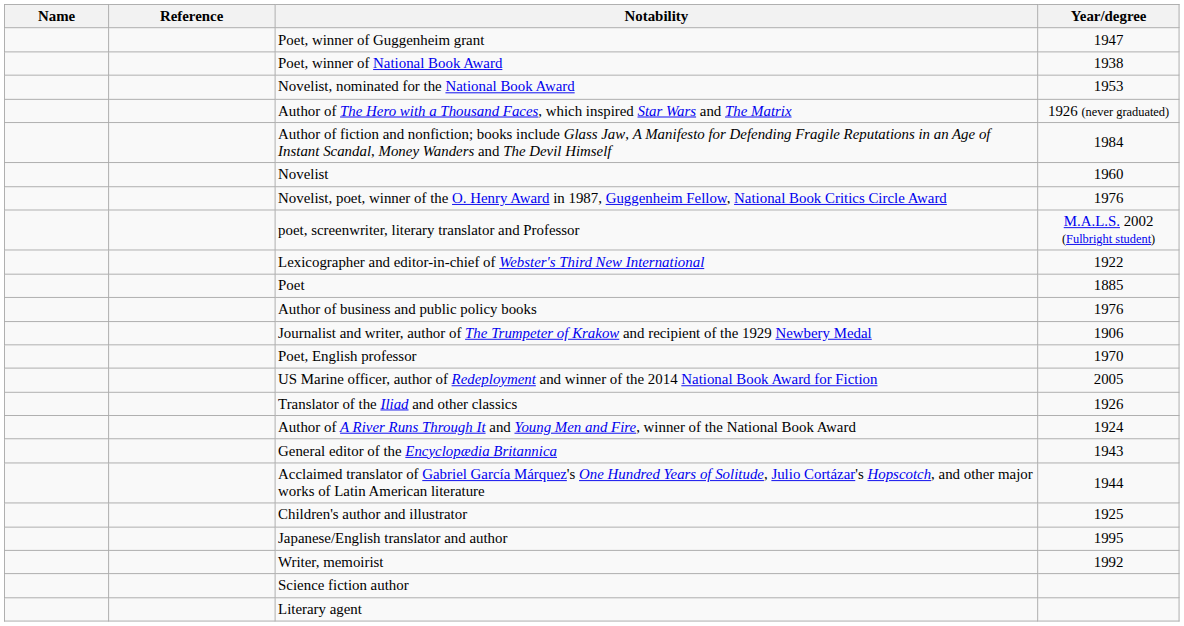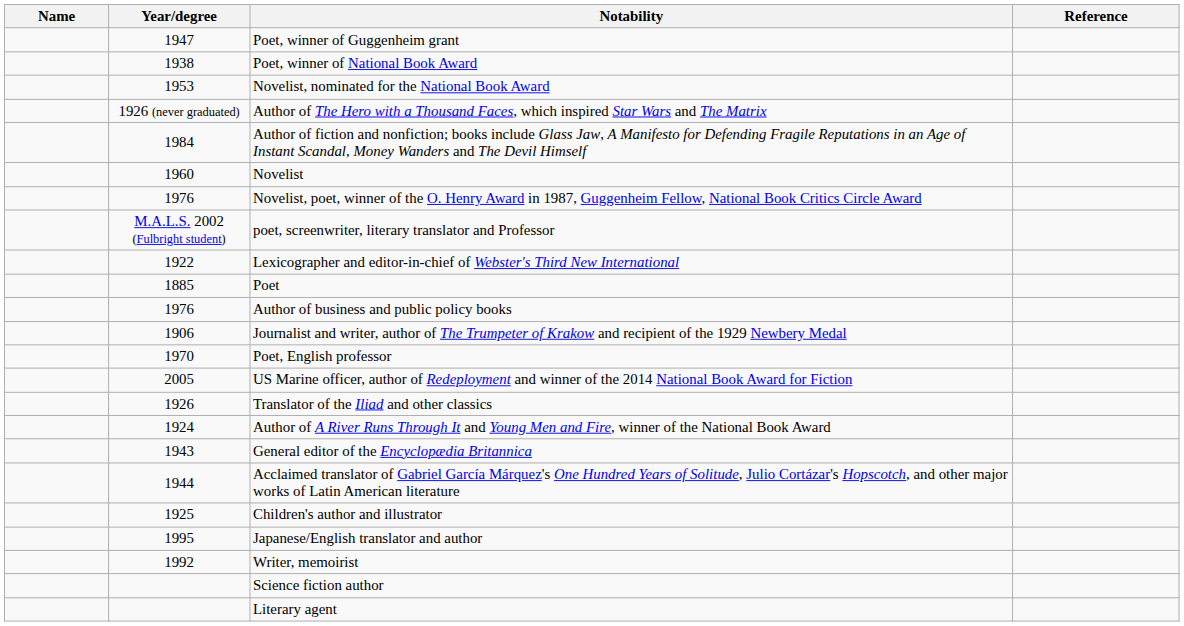 <table class="wikitable sortable" style="width:100%">
 <tr>
 <th style="width:*;">Name</th>
+<th style="width:12%;">Year/degree</th>
+<th style="width:65%;" class="unsortable"c>Notability</th>
 <th style="width:*;" class="unsortable">Reference</th>
-<th style="width:65%;" class="unsortable"c>Notability</th>
-<th style="width:12%;">Year/degree</th>
 </tr>
 <tr>
 <td></td>
+<td style="text-align:center;">1947</td>
+<td>Poet, winner of Guggenheim grant</td>
 <td style="text-align:center;"></td>
-<td>Poet, winner of Guggenheim grant</td>
-<td style="text-align:center;">1947</td>
 </tr>
 <tr>
 <td></td>
+<td style="text-align:center;">1938</td>
+<td>Poet, winner of <a href='#'>National Book Award</a></td>
 <td style="text-align:center;"></td>
-<td>Poet, winner of <a href='#'>National Book Award</a></td>
-<td style="text-align:center;">1938</td>
 </tr>
 <tr>
 <td></td>
+<td style="text-align:center;">1953</td>
+<td>Novelist, nominated for the <a href='#'>National Book Award</a></td>
 <td style="text-align:center;"></td>
-<td>Novelist, nominated for the <a href='#'>National Book Award</a></td>
-<td style="text-align:center;">1953</td>
 </tr>
 <tr>
 <td></td>
+<td style="text-align:center;">1926 <small>(never graduated)</small></td>
+<td>Author of <em><a href='#'>The Hero with a Thousand Faces</a></em>, which inspired <em><a href='#'>Star Wars</a></em> and <em><a href='#'>The Matrix</a></em></td>
 <td style="text-align:center;"></td>
-<td>Author of <em><a href='#'>The Hero with a Thousand Faces</a></em>, which inspired <em><a href='#'>Star Wars</a></em> and <em><a href='#'>The Matrix</a></em></td>
-<td style="text-align:center;">1926 <small>(never graduated)</small></td>
 </tr>
 <tr>
 <td></td>
+<td style="text-align:center;">1984</td>
+<td>Author of fiction and nonfiction; books include <em>Glass Jaw</em>, <em>A Manifesto for Defending Fragile Reputations in an Age of Instant Scandal</em>, <em>Money Wanders</em> and <em>The Devil Himself</em></td>
 <td style="text-align:center;"></td>
-<td>Author of fiction and nonfiction; books include <em>Glass Jaw</em>, <em>A Manifesto for Defending Fragile Reputations in an Age of Instant Scandal</em>, <em>Money Wanders</em> and <em>The Devil Himself</em></td>
-<td style="text-align:center;">1984</td>
 </tr>
 <tr>
 <td></td>
+<td style="text-align:center;">1960</td>
+<td>Novelist</td>
 <td style="text-align:center;"></td>
-<td>Novelist</td>
-<td style="text-align:center;">1960</td>
 </tr>
 <tr>
 <td></td>
+<td style="text-align:center;">1976</td>
+<td>Novelist, poet, winner of the <a href='#'>O. Henry Award</a> in 1987, <a href='#'>Guggenheim Fellow</a>, <a href='#'>National Book Critics Circle Award</a></td>
 <td style="text-align:center;"></td>
-<td>Novelist, poet, winner of the <a href='#'>O. Henry Award</a> in 1987, <a href='#'>Guggenheim Fellow</a>, <a href='#'>National Book Critics Circle Award</a></td>
-<td style="text-align:center;">1976</td>
 </tr>
 <tr>
 <td></td>
+<td style="text-align:center;"><a href='#'>M.A.L.S.</a> 2002 <small>(<a href='#'>Fulbright student</a>)</small></td>
+<td>poet, screenwriter, literary translator and Professor</td>
 <td style="text-align:center;"></td>
-<td>poet, screenwriter, literary translator and Professor</td>
-<td style="text-align:center;"><a href='#'>M.A.L.S.</a> 2002 <small>(<a href='#'>Fulbright student</a>)</small></td>
 </tr>
 <tr>
 <td></td>
+<td style="text-align:center;">1922</td>
+<td>Lexicographer and editor-in-chief of <em><a href='#'>Webster's Third New International</a></em></td>
 <td style="text-align:center;"></td>
-<td>Lexicographer and editor-in-chief of <em><a href='#'>Webster's Third New International</a></em></td>
-<td style="text-align:center;">1922</td>
 </tr>
 <tr>
 <td></td>
+<td style="text-align:center;">1885</td>
+<td>Poet</td>
 <td style="text-align:center;"></td>
-<td>Poet</td>
-<td style="text-align:center;">1885</td>
 </tr>
 <tr>
 <td></td>
+<td style="text-align:center;">1976</td>
+<td>Author of business and public policy books</td>
 <td style="text-align:center;"></td>
-<td>Author of business and public policy books</td>
-<td style="text-align:center;">1976</td>
 </tr>
 <tr>
 <td></td>
+<td style="text-align:center;">1906</td>
+<td>Journalist and writer, author of <em><a href='#'>The Trumpeter of Krakow</a></em> and recipient of the 1929 <a href='#'>Newbery Medal</a></td>
 <td style="text-align:center;"></td>
-<td>Journalist and writer, author of <em><a href='#'>The Trumpeter of Krakow</a></em> and recipient of the 1929 <a href='#'>Newbery Medal</a></td>
-<td style="text-align:center;">1906</td>
 </tr>
 <tr>
 <td></td>
+<td style="text-align:center;">1970</td>
+<td>Poet, English professor</td>
 <td style="text-align:center;"></td>
-<td>Poet, English professor</td>
-<td style="text-align:center;">1970</td>
 </tr>
 <tr>
 <td></td>
+<td style="text-align:center;">2005</td>
+<td>US Marine officer, author of <em><a href='#'>Redeployment</a></em> and winner of the 2014 <a href='#'>National Book Award for Fiction</a></td>
 <td style="text-align:center;"></td>
-<td>US Marine officer, author of <em><a href='#'>Redeployment</a></em> and winner of the 2014 <a href='#'>National Book Award for Fiction</a></td>
-<td style="text-align:center;">2005</td>
 </tr>
 <tr>
 <td></td>
+<td style="text-align:center;">1926</td>
+<td>Translator of the <em><a href='#'>Iliad</a></em> and other classics</td>
 <td style="text-align:center;"></td>
-<td>Translator of the <em><a href='#'>Iliad</a></em> and other classics</td>
-<td style="text-align:center;">1926</td>
 </tr>
 <tr>
 <td></td>
+<td style="text-align:center;">1924</td>
+<td>Author of <em><a href='#'>A River Runs Through It</a></em> and <em><a href='#'>Young Men and Fire</a></em>, winner of the National Book Award</td>
 <td style="text-align:center;"></td>
-<td>Author of <em><a href='#'>A River Runs Through It</a></em> and <em><a href='#'>Young Men and Fire</a></em>, winner of the National Book Award</td>
-<td style="text-align:center;">1924</td>
 </tr>
 <tr>
 <td></td>
+<td style="text-align:center;">1943</td>
+<td>General editor of the <em><a href='#'>Encyclopædia Britannica</a></em></td>
 <td style="text-align:center;"></td>
-<td>General editor of the <em><a href='#'>Encyclopædia Britannica</a></em></td>
-<td style="text-align:center;">1943</td>
 </tr>
 <tr>
 <td></td>
+<td style="text-align:center;">1944</td>
+<td>Acclaimed translator of <a href='#'>Gabriel García Márquez</a>'s <em><a href='#'>One Hundred Years of Solitude</a></em>, <a href='#'>Julio Cortázar</a>'s <em><a href='#'>Hopscotch</a></em>, and other major works of Latin American literature</td>
 <td style="text-align:center;"></td>
-<td>Acclaimed translator of <a href='#'>Gabriel García Márquez</a>'s <em><a href='#'>One Hundred Years of Solitude</a></em>, <a href='#'>Julio Cortázar</a>'s <em><a href='#'>Hopscotch</a></em>, and other major works of Latin American literature</td>
-<td style="text-align:center;">1944</td>
 </tr>
 <tr>
 <td></td>
+<td style="text-align:center;">1925</td>
+<td>Children's author and illustrator</td>
 <td style="text-align:center;"></td>
-<td>Children's author and illustrator</td>
-<td style="text-align:center;">1925</td>
 </tr>
 <tr>
 <td></td>
+<td style="text-align:center;">1995</td>
+<td>Japanese/English translator and author</td>
 <td style="text-align:center;"></td>
-<td>Japanese/English translator and author</td>
-<td style="text-align:center;">1995</td>
 </tr>
 <tr>
 <td></td>
+<td style="text-align:center;">1992</td>
+<td>Writer, memoirist</td>
 <td style="text-align:center;"></td>
-<td>Writer, memoirist</td>
-<td style="text-align:center;">1992</td>
 </tr>
 <tr>
 <td></td>
 <td style="text-align:center;"></td>
 <td>Science fiction author</td>
 <td style="text-align:center;"></td>
 </tr>
 <tr>
 <td></td>
 <td style="text-align:center;"></td>
 <td>Literary agent</td>
 <td style="text-align:center;"></td>
 </tr>
 </table>
